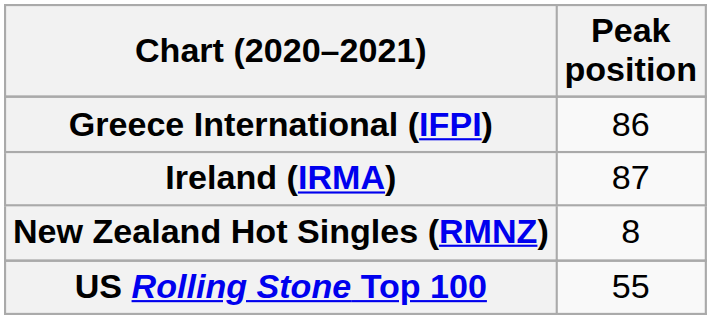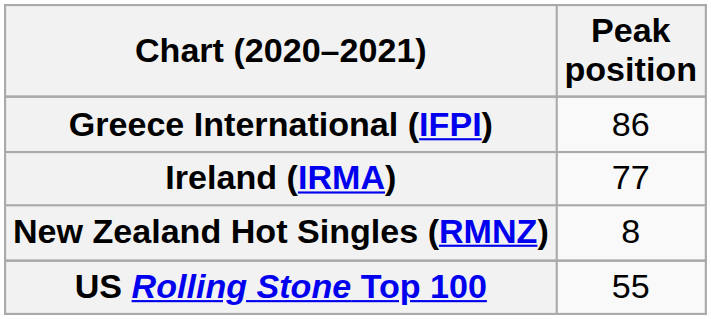 <table class="wikitable sortable plainrowheaders" style="text-align:center">
 <tr>
 <th scope="col">Chart (2020–2021)</th>
 <th scope="col">Peak<br>position</th>
 </tr>
 <tr>
 </tr>
 <tr>
 </tr>
 <tr>
 </tr>
 <tr>
 <th scope="row">Greece International (<a href='#'>IFPI</a>)</th>
 <td>86</td>
 </tr>
 <tr>
 <th scope="row">Ireland (<a href='#'>IRMA</a>)</th>
-<td>87</td>
+<td>77</td>
 </tr>
 <tr>
 <th scope="row">New Zealand Hot Singles (<a href='#'>RMNZ</a>)</th>
 <td>8</td>
 </tr>
 <tr>
 </tr>
 <tr>
 </tr>
 <tr>
 </tr>
 <tr>
 <th scope="row">US <a href='#'><em>Rolling Stone</em> Top 100</a></th>
 <td>55</td>
 </tr>
 </table>
